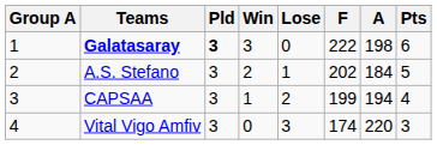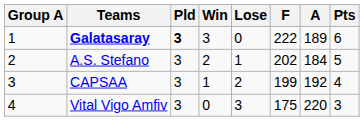 <table class="wikitable">
 <tr>
 <th>Group A</th>
 <th>Teams</th>
 <th>Pld</th>
 <th>Win</th>
 <th>Lose</th>
 <th>F</th>
 <th>A</th>
 <th>Pts</th>
 </tr>
 <tr>
 <td>1</td>
 <td> <strong><a href='#'>Galatasaray</a></strong></td>
 <td><strong>3</strong></td>
 <td>3</td>
 <td>0</td>
 <td>222</td>
-<td>198</td>
+<td>189</td>
 <td>6</td>
 </tr>
 <tr>
 <td>2</td>
 <td> <a href='#'>A.S. Stefano</a></td>
 <td>3</td>
 <td>2</td>
 <td>1</td>
 <td>202</td>
 <td>184</td>
 <td>5</td>
 </tr>
 <tr>
 <td>3</td>
 <td> <a href='#'>CAPSAA</a></td>
 <td>3</td>
 <td>1</td>
 <td>2</td>
 <td>199</td>
-<td>194</td>
+<td>192</td>
 <td>4</td>
 </tr>
 <tr>
 <td>4</td>
 <td> <a href='#'>Vital Vigo Amfiv</a></td>
 <td>3</td>
 <td>0</td>
 <td>3</td>
-<td>174</td>
+<td>175</td>
 <td>220</td>
 <td>3</td>
 </tr>
 </table>
